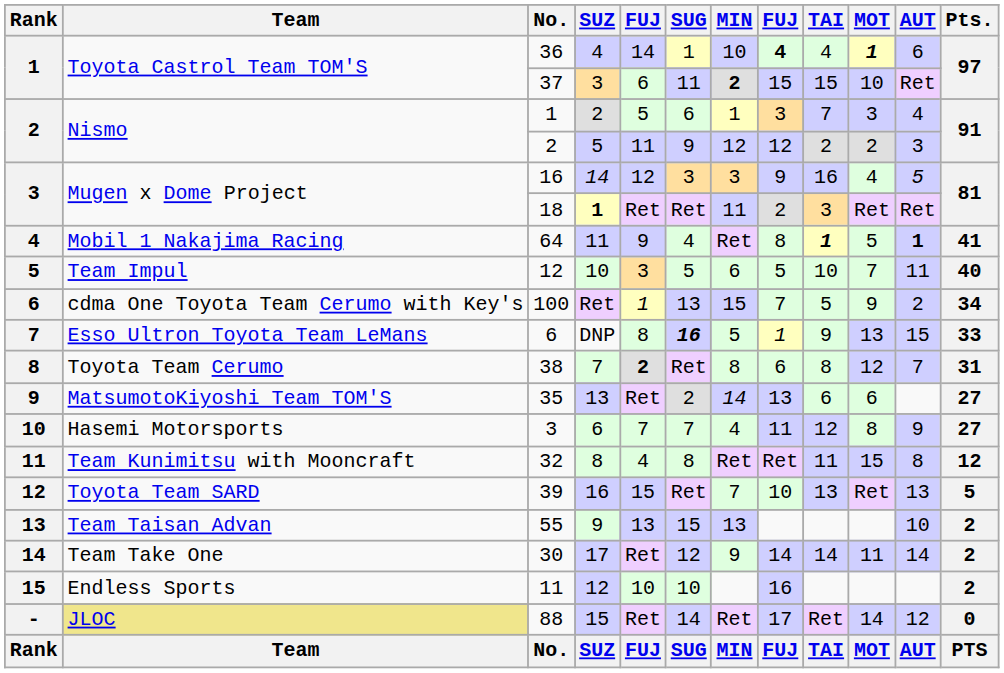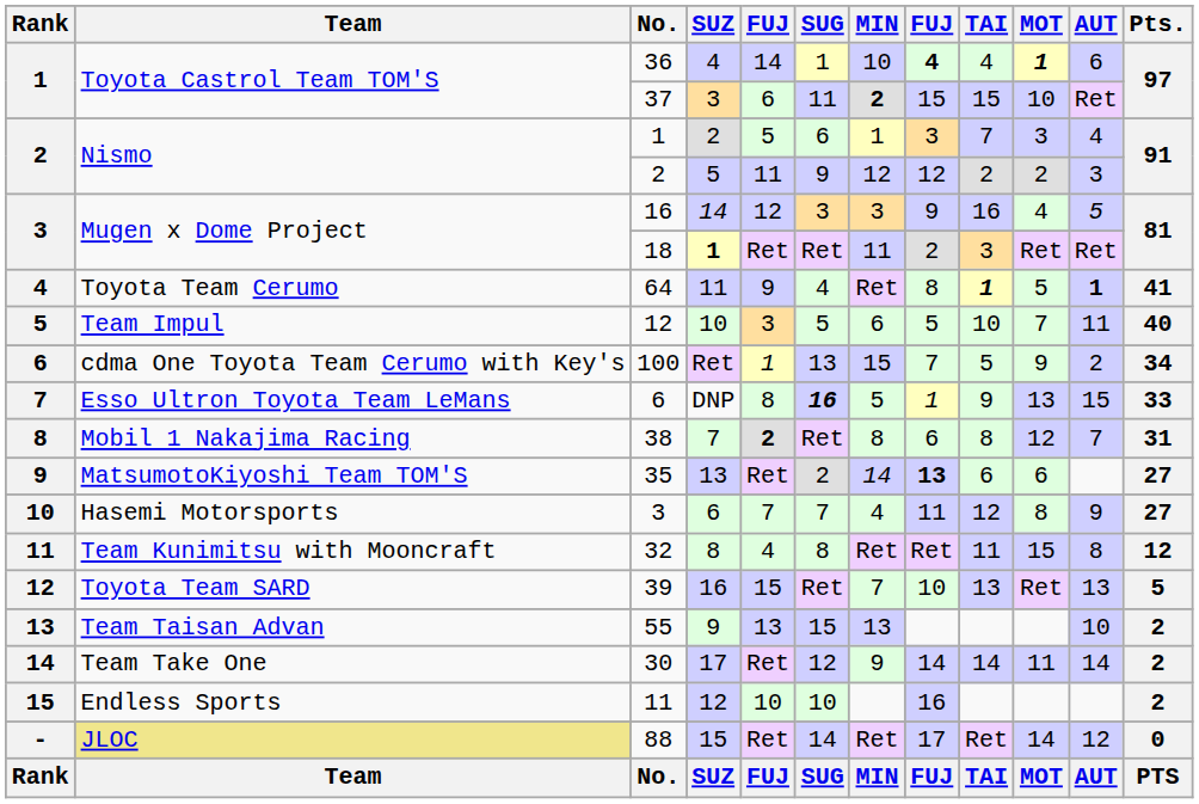 <table class="wikitable" style="font-size:85%; text-align:center">
 <tr>
 <th>Rank</th>
 <th>Team</th>
 <th>No.</th>
 <th><a href='#'>SUZ</a><br></th>
 <th><a href='#'>FUJ</a><br></th>
 <th><a href='#'>SUG</a><br></th>
 <th><a href='#'>MIN</a><br></th>
 <th><a href='#'>FUJ</a><br></th>
 <th><a href='#'>TAI</a><br></th>
 <th><a href='#'>MOT</a><br></th>
 <th><a href='#'>AUT</a><br></th>
 <th>Pts.</th>
 </tr>
 <tr>
 <th rowspan="2">1</th>
 <td rowspan="2" align="left"><a href='#'>Toyota Castrol Team TOM'S</a></td>
 <td>36</td>
 <td bgcolor="#CFCFFF">4</td>
 <td bgcolor="#CFCFFF">14</td>
 <td bgcolor="#FFFFBF">1</td>
 <td bgcolor="#CFCFFF">10</td>
 <td bgcolor="#DFFFDF"><strong>4</strong></td>
 <td bgcolor="#DFFFDF">4</td>
 <td bgcolor="#FFFFBF"><strong><em>1</em></strong></td>
 <td bgcolor="#CFCFFF">6</td>
 <th rowspan="2">97</th>
 </tr>
 <tr>
 <td>37</td>
 <td bgcolor="#FFDF9F">3</td>
 <td bgcolor="#DFFFDF">6</td>
 <td bgcolor="#CFCFFF">11</td>
 <td bgcolor="#DFDFDF"><strong>2</strong></td>
 <td bgcolor="#CFCFFF">15</td>
 <td bgcolor="#CFCFFF">15</td>
 <td bgcolor="#CFCFFF">10</td>
 <td bgcolor="#EFCFFF">Ret</td>
 </tr>
 <tr>
 <th rowspan="2">2</th>
 <td rowspan="2" align="left"><a href='#'>Nismo</a></td>
 <td>1</td>
 <td bgcolor="#DFDFDF">2</td>
 <td bgcolor="#DFFFDF">5</td>
 <td bgcolor="#DFFFDF">6</td>
 <td bgcolor="#FFFFBF">1</td>
 <td bgcolor="#FFDF9F">3</td>
 <td bgcolor="#CFCFFF">7</td>
 <td bgcolor="#CFCFFF">3</td>
 <td bgcolor="#CFCFFF">4</td>
 <th rowspan="2">91</th>
 </tr>
 <tr>
 <td>2</td>
 <td bgcolor="#CFCFFF">5</td>
 <td bgcolor="#CFCFFF">11</td>
 <td bgcolor="#CFCFFF">9</td>
 <td bgcolor="#CFCFFF">12</td>
 <td bgcolor="#CFCFFF">12</td>
 <td bgcolor="#DFDFDF">2</td>
 <td bgcolor="#DFDFDF">2</td>
 <td bgcolor="#CFCFFF">3</td>
 </tr>
 <tr>
 <th rowspan="2">3</th>
 <td rowspan="2" align="left"><a href='#'>Mugen</a> x <a href='#'>Dome</a> Project</td>
 <td>16</td>
 <td bgcolor="#CFCFFF"><em>14</em></td>
 <td bgcolor="#CFCFFF">12</td>
 <td bgcolor="#FFDF9F">3</td>
 <td bgcolor="#FFDF9F">3</td>
 <td bgcolor="#CFCFFF">9</td>
 <td bgcolor="#CFCFFF">16</td>
 <td bgcolor="#DFFFDF">4</td>
 <td bgcolor="#CFCFFF"><em>5</em></td>
 <th rowspan="2">81</th>
 </tr>
 <tr>
 <td>18</td>
 <td bgcolor="#FFFFBF"><strong>1</strong></td>
 <td bgcolor="#EFCFFF">Ret</td>
 <td bgcolor="#EFCFFF">Ret</td>
 <td bgcolor="#CFCFFF">11</td>
 <td bgcolor="#DFDFDF">2</td>
 <td bgcolor="#FFDF9F">3</td>
 <td bgcolor="#EFCFFF">Ret</td>
 <td bgcolor="#EFCFFF">Ret</td>
 </tr>
 <tr>
 <th>4</th>
-<td align="left"><a href='#'>Mobil 1 Nakajima Racing</a></td>
+<td align="left">Toyota Team <a href='#'>Cerumo</a></td>
 <td>64</td>
 <td bgcolor="#CFCFFF">11</td>
 <td bgcolor="#CFCFFF">9</td>
 <td bgcolor="#DFFFDF">4</td>
 <td bgcolor="#EFCFFF">Ret</td>
 <td bgcolor="#DFFFDF">8</td>
 <td bgcolor="#FFFFBF"><strong><em>1</em></strong></td>
 <td bgcolor="#DFFFDF">5</td>
 <td bgcolor="#CFCFFF"><strong>1</strong></td>
 <th>41</th>
 </tr>
 <tr>
 <th>5</th>
 <td align="left"><a href='#'>Team Impul</a></td>
 <td>12</td>
 <td bgcolor="#DFFFDF">10</td>
 <td bgcolor="#FFDF9F">3</td>
 <td bgcolor="#DFFFDF">5</td>
 <td bgcolor="#DFFFDF">6</td>
 <td bgcolor="#DFFFDF">5</td>
 <td bgcolor="#DFFFDF">10</td>
 <td bgcolor="#DFFFDF">7</td>
 <td bgcolor="#CFCFFF">11</td>
 <th>40</th>
 </tr>
 <tr>
 <th>6</th>
 <td align="left">cdma One Toyota Team <a href='#'>Cerumo</a> with Key's</td>
 <td>100</td>
 <td bgcolor="#EFCFFF">Ret</td>
 <td bgcolor="#FFFFBF"><em>1</em></td>
 <td bgcolor="#CFCFFF">13</td>
 <td bgcolor="#CFCFFF">15</td>
 <td bgcolor="#DFFFDF">7</td>
 <td bgcolor="#DFFFDF">5</td>
 <td bgcolor="#DFFFDF">9</td>
 <td bgcolor="#CFCFFF">2</td>
 <th>34</th>
 </tr>
 <tr>
 <th>7</th>
 <td align="left"><a href='#'>Esso Ultron Toyota Team LeMans</a></td>
 <td>6</td>
 <td>DNP</td>
 <td bgcolor="#DFFFDF">8</td>
 <td bgcolor="#CFCFFF"><strong><em>16</em></strong></td>
 <td bgcolor="#DFFFDF">5</td>
 <td bgcolor="#FFFFBF"><em>1</em></td>
 <td bgcolor="#DFFFDF">9</td>
 <td bgcolor="#CFCFFF">13</td>
 <td bgcolor="#CFCFFF">15</td>
 <th>33</th>
 </tr>
 <tr>
 <th>8</th>
-<td align="left">Toyota Team <a href='#'>Cerumo</a></td>
+<td align="left"><a href='#'>Mobil 1 Nakajima Racing</a></td>
 <td>38</td>
 <td bgcolor="#DFFFDF">7</td>
 <td bgcolor="#DFDFDF"><strong>2</strong></td>
 <td bgcolor="#EFCFFF">Ret</td>
 <td bgcolor="#DFFFDF">8</td>
 <td bgcolor="#DFFFDF">6</td>
 <td bgcolor="#DFFFDF">8</td>
 <td bgcolor="#CFCFFF">12</td>
 <td bgcolor="#CFCFFF">7</td>
 <th>31</th>
 </tr>
 <tr>
 <th>9</th>
 <td align="left"><a href='#'>MatsumotoKiyoshi Team TOM'S</a></td>
 <td>35</td>
 <td bgcolor="#CFCFFF">13</td>
 <td bgcolor="#EFCFFF">Ret</td>
 <td bgcolor="#DFDFDF">2</td>
 <td bgcolor="#CFCFFF"><em>14</em></td>
-<td bgcolor="#CFCFFF">13</td>
+<td bgcolor="#CFCFFF"><strong>13</strong></td>
 <td bgcolor="#DFFFDF">6</td>
 <td bgcolor="#DFFFDF">6</td>
 <td></td>
 <th>27</th>
 </tr>
 <tr>
 <th>10</th>
 <td align="left">Hasemi Motorsports</td>
 <td>3</td>
 <td bgcolor="#DFFFDF">6</td>
 <td bgcolor="#DFFFDF">7</td>
 <td bgcolor="#DFFFDF">7</td>
 <td bgcolor="#DFFFDF">4</td>
 <td bgcolor="#CFCFFF">11</td>
 <td bgcolor="#CFCFFF">12</td>
 <td bgcolor="#DFFFDF">8</td>
 <td bgcolor="#CFCFFF">9</td>
 <th>27</th>
 </tr>
 <tr>
 <th>11</th>
 <td align="left"><a href='#'>Team Kunimitsu</a> with Mooncraft</td>
 <td>32</td>
 <td bgcolor="#DFFFDF">8</td>
 <td bgcolor="#DFFFDF">4</td>
 <td bgcolor="#DFFFDF">8</td>
 <td bgcolor="#EFCFFF">Ret</td>
 <td bgcolor="#EFCFFF">Ret</td>
 <td bgcolor="#CFCFFF">11</td>
 <td bgcolor="#CFCFFF">15</td>
 <td bgcolor="#CFCFFF">8</td>
 <th>12</th>
 </tr>
 <tr>
 <th>12</th>
 <td align="left"><a href='#'>Toyota Team SARD</a></td>
 <td>39</td>
 <td bgcolor="#CFCFFF">16</td>
 <td bgcolor="#CFCFFF">15</td>
 <td bgcolor="#EFCFFF">Ret</td>
 <td bgcolor="#DFFFDF">7</td>
 <td bgcolor="#DFFFDF">10</td>
 <td bgcolor="#CFCFFF">13</td>
 <td bgcolor="#EFCFFF">Ret</td>
 <td bgcolor="#CFCFFF">13</td>
 <th>5</th>
 </tr>
 <tr>
 <th>13</th>
 <td align="left"><a href='#'>Team Taisan Advan</a></td>
 <td>55</td>
 <td bgcolor="#DFFFDF">9</td>
 <td bgcolor="#CFCFFF">13</td>
 <td bgcolor="#CFCFFF">15</td>
 <td bgcolor="#CFCFFF">13</td>
 <td></td>
 <td></td>
 <td></td>
 <td bgcolor="#CFCFFF">10</td>
 <th>2</th>
 </tr>
 <tr>
 <th>14</th>
 <td align="left">Team Take One</td>
 <td>30</td>
 <td bgcolor="#CFCFFF">17</td>
 <td bgcolor="#EFCFFF">Ret</td>
 <td bgcolor="#CFCFFF">12</td>
 <td bgcolor="#DFFFDF">9</td>
 <td bgcolor="#CFCFFF">14</td>
 <td bgcolor="#CFCFFF">14</td>
 <td bgcolor="#CFCFFF">11</td>
 <td bgcolor="#CFCFFF">14</td>
 <th>2</th>
 </tr>
 <tr>
 <th>15</th>
 <td align="left">Endless Sports</td>
 <td>11</td>
 <td bgcolor="#CFCFFF">12</td>
 <td bgcolor="#DFFFDF">10</td>
 <td bgcolor="#DFFFDF">10</td>
 <td></td>
 <td bgcolor="#CFCFFF">16</td>
 <td></td>
 <td></td>
 <td></td>
 <th>2</th>
 </tr>
 <tr>
 <th>-</th>
 <td align="left" style="background: khaki;"><a href='#'>JLOC</a></td>
 <td>88</td>
 <td bgcolor="#CFCFFF">15</td>
 <td bgcolor="#EFCFFF">Ret</td>
 <td bgcolor="#CFCFFF">14</td>
 <td bgcolor="#EFCFFF">Ret</td>
 <td bgcolor="#CFCFFF">17</td>
 <td bgcolor="#EFCFFF">Ret</td>
 <td bgcolor="#CFCFFF">14</td>
 <td bgcolor="#CFCFFF">12</td>
 <th>0</th>
 </tr>
 <tr>
 <th>Rank</th>
 <th>Team</th>
 <th>No.</th>
 <th><a href='#'>SUZ</a><br></th>
 <th><a href='#'>FUJ</a><br></th>
 <th><a href='#'>SUG</a><br></th>
 <th><a href='#'>MIN</a><br></th>
 <th><a href='#'>FUJ</a><br></th>
 <th><a href='#'>TAI</a><br></th>
 <th><a href='#'>MOT</a><br></th>
 <th><a href='#'>AUT</a><br></th>
 <th>PTS</th>
 </tr>
 </table>
